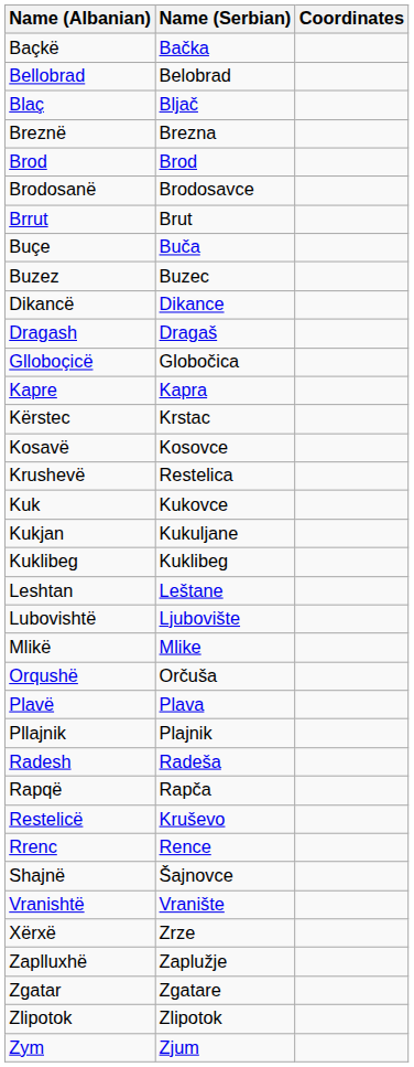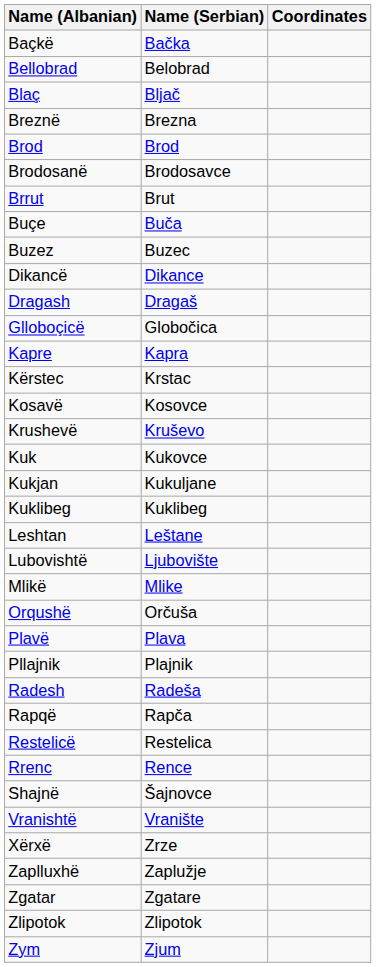 <table class="wikitable sortable">
 <tr>
 <th>Name (Albanian)</th>
 <th>Name (Serbian)</th>
 <th>Coordinates</th>
 </tr>
 <tr>
 <td>Baçkë</td>
 <td><a href='#'>Bačka</a></td>
 <td></td>
 </tr>
 <tr>
 <td><a href='#'>Bellobrad</a></td>
 <td>Belobrad</td>
 <td></td>
 </tr>
 <tr>
 <td><a href='#'>Blaç</a></td>
 <td><a href='#'>Bljač</a></td>
 <td></td>
 </tr>
 <tr>
 <td>Breznë</td>
 <td>Brezna</td>
 <td></td>
 </tr>
 <tr>
 <td><a href='#'>Brod</a></td>
 <td><a href='#'>Brod</a></td>
 <td></td>
 </tr>
 <tr>
 <td>Brodosanë</td>
 <td>Brodosavce</td>
 <td></td>
 </tr>
 <tr>
 <td><a href='#'>Brrut</a></td>
 <td>Brut</td>
 <td></td>
 </tr>
 <tr>
 <td>Buçe</td>
 <td><a href='#'>Buča</a></td>
 <td></td>
 </tr>
 <tr>
 <td>Buzez</td>
 <td>Buzec</td>
 <td></td>
 </tr>
 <tr>
 <td>Dikancë</td>
 <td><a href='#'>Dikance</a></td>
 <td></td>
 </tr>
 <tr>
 <td><a href='#'>Dragash</a></td>
 <td><a href='#'>Dragaš</a></td>
 <td></td>
 </tr>
 <tr>
 <td><a href='#'>Glloboçicë</a></td>
 <td>Globočica</td>
 <td></td>
 </tr>
 <tr>
 <td><a href='#'>Kapre</a></td>
 <td><a href='#'>Kapra</a></td>
 <td></td>
 </tr>
 <tr>
 <td>Kërstec</td>
 <td>Krstac</td>
 <td></td>
 </tr>
 <tr>
 <td>Kosavë</td>
 <td>Kosovce</td>
 <td></td>
 </tr>
 <tr>
 <td>Krushevë</td>
-<td>Restelica</td>
+<td><a href='#'>Kruševo</a></td>
 <td></td>
 </tr>
 <tr>
 <td>Kuk</td>
 <td>Kukovce</td>
 <td></td>
 </tr>
 <tr>
 <td>Kukjan</td>
 <td>Kukuljane</td>
 <td></td>
 </tr>
 <tr>
 <td>Kuklibeg</td>
 <td>Kuklibeg</td>
 <td></td>
 </tr>
 <tr>
 <td>Leshtan</td>
 <td><a href='#'>Leštane</a></td>
 <td></td>
 </tr>
 <tr>
 <td>Lubovishtë</td>
 <td><a href='#'>Ljubovište</a></td>
 <td></td>
 </tr>
 <tr>
 <td>Mlikë</td>
 <td><a href='#'>Mlike</a></td>
 <td></td>
 </tr>
 <tr>
 <td><a href='#'>Orqushë</a></td>
 <td>Orčuša</td>
 <td></td>
 </tr>
 <tr>
 <td><a href='#'>Plavë</a></td>
 <td><a href='#'>Plava</a></td>
 <td></td>
 </tr>
 <tr>
 <td>Pllajnik</td>
 <td>Plajnik</td>
 <td></td>
 </tr>
 <tr>
 <td><a href='#'>Radesh</a></td>
 <td><a href='#'>Radeša</a></td>
 <td></td>
 </tr>
 <tr>
 <td>Rapqë</td>
 <td>Rapča</td>
 <td></td>
 </tr>
 <tr>
 <td><a href='#'>Restelicë</a></td>
-<td><a href='#'>Kruševo</a></td>
+<td>Restelica</td>
 <td></td>
 </tr>
 <tr>
 <td><a href='#'>Rrenc</a></td>
 <td><a href='#'>Rence</a></td>
 <td></td>
 </tr>
 <tr>
 <td>Shajnë</td>
 <td>Šajnovce</td>
 <td></td>
 </tr>
 <tr>
 <td><a href='#'>Vranishtë</a></td>
 <td><a href='#'>Vranište</a></td>
 <td></td>
 </tr>
 <tr>
 <td>Xërxë</td>
 <td>Zrze</td>
 <td></td>
 </tr>
 <tr>
 <td>Zaplluxhë</td>
 <td>Zaplužje</td>
 <td></td>
 </tr>
 <tr>
 <td>Zgatar</td>
 <td>Zgatare</td>
 <td></td>
 </tr>
 <tr>
 <td>Zlipotok</td>
 <td>Zlipotok</td>
 <td></td>
 </tr>
 <tr>
 <td><a href='#'>Zym</a></td>
 <td><a href='#'>Zjum</a></td>
 <td></td>
 </tr>
 </table>
